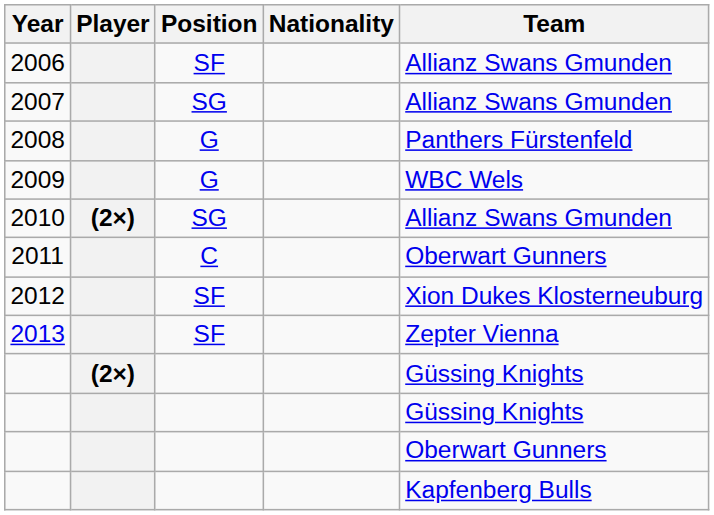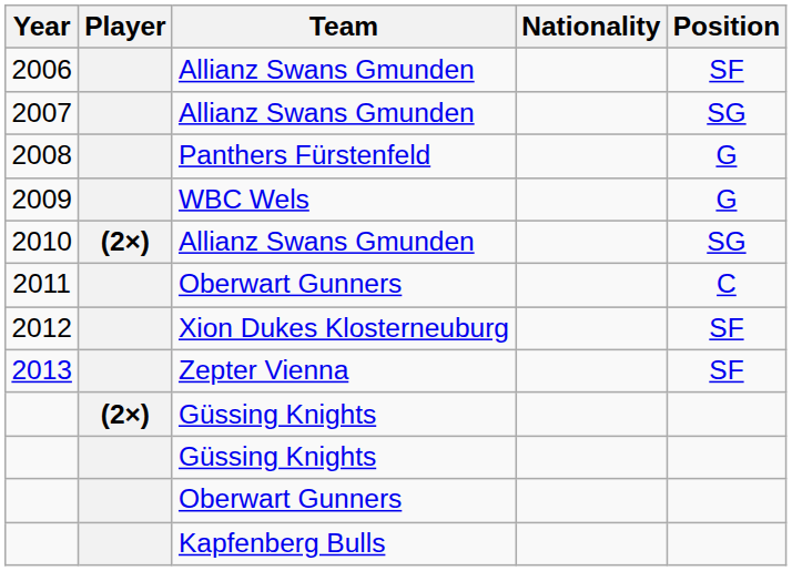 <table class="wikitable plainrowheaders sortable" summary="Year (sortable), Player (sortable), Position (sortable), Nationality (sortable) and Team (sortable)">
 <tr>
 <th scope="col">Year</th>
 <th scope="col">Player</th>
+<th scope="col">Team</th>
+<th scope="col">Nationality</th>
 <th scope="col">Position</th>
-<th scope="col">Nationality</th>
-<th scope="col">Team</th>
 </tr>
 <tr>
 <td align=center>2006</td>
 <th scope="row"></th>
+<td><a href='#'>Allianz Swans Gmunden</a></td>
+<td></td>
 <td align=center><a href='#'>SF</a></td>
-<td></td>
-<td><a href='#'>Allianz Swans Gmunden</a></td>
 </tr>
 <tr>
 <td align=center>2007</td>
 <th scope="row"></th>
+<td><a href='#'>Allianz Swans Gmunden</a></td>
+<td></td>
 <td align=center><a href='#'>SG</a></td>
-<td></td>
-<td><a href='#'>Allianz Swans Gmunden</a></td>
 </tr>
 <tr>
 <td align=center>2008</td>
 <th scope="row"></th>
+<td><a href='#'>Panthers Fürstenfeld</a></td>
+<td></td>
 <td align=center><a href='#'>G</a></td>
-<td></td>
-<td><a href='#'>Panthers Fürstenfeld</a></td>
 </tr>
 <tr>
 <td align=center>2009</td>
 <th scope="row"></th>
+<td><a href='#'>WBC Wels</a></td>
+<td></td>
 <td align=center><a href='#'>G</a></td>
-<td></td>
-<td><a href='#'>WBC Wels</a></td>
 </tr>
 <tr>
 <td align=center>2010</td>
 <th scope="row"> (2×)</th>
+<td><a href='#'>Allianz Swans Gmunden</a></td>
+<td></td>
 <td align=center><a href='#'>SG</a></td>
-<td></td>
-<td><a href='#'>Allianz Swans Gmunden</a></td>
 </tr>
 <tr>
 <td align=center>2011</td>
 <th scope="row"></th>
+<td><a href='#'>Oberwart Gunners</a></td>
+<td></td>
 <td align=center><a href='#'>C</a></td>
-<td></td>
-<td><a href='#'>Oberwart Gunners</a></td>
 </tr>
 <tr>
 <td align=center>2012</td>
 <th scope="row"></th>
+<td><a href='#'>Xion Dukes Klosterneuburg</a></td>
+<td></td>
 <td align=center><a href='#'>SF</a></td>
-<td></td>
-<td><a href='#'>Xion Dukes Klosterneuburg</a></td>
 </tr>
 <tr>
 <td align=center><a href='#'>2013</a></td>
 <th scope="row"></th>
+<td><a href='#'>Zepter Vienna</a></td>
+<td></td>
 <td align=center><a href='#'>SF</a></td>
-<td></td>
-<td><a href='#'>Zepter Vienna</a></td>
 </tr>
 <tr>
 <td></td>
 <th scope="row"> (2×)</th>
+<td><a href='#'>Güssing Knights</a></td>
 <td></td>
 <td></td>
-<td><a href='#'>Güssing Knights</a></td>
 </tr>
 <tr>
 <td></td>
 <th scope="row"></th>
+<td><a href='#'>Güssing Knights</a></td>
 <td></td>
 <td></td>
-<td><a href='#'>Güssing Knights</a></td>
 </tr>
 <tr>
 <td></td>
 <th scope="row"></th>
+<td><a href='#'>Oberwart Gunners</a></td>
 <td></td>
 <td></td>
-<td><a href='#'>Oberwart Gunners</a></td>
 </tr>
 <tr>
 <td></td>
 <th scope="row"></th>
+<td><a href='#'>Kapfenberg Bulls</a></td>
 <td></td>
 <td></td>
-<td><a href='#'>Kapfenberg Bulls</a></td>
 </tr>
 </table>
